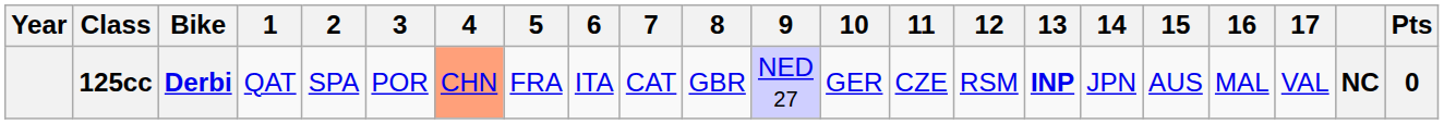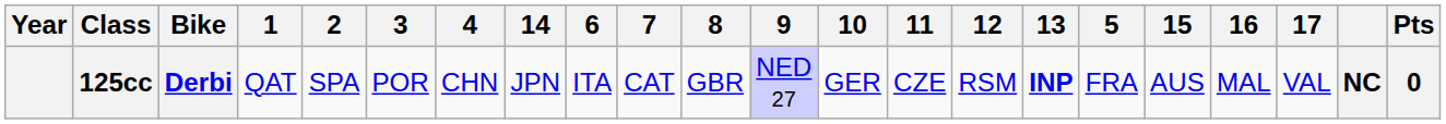 <table class="wikitable" style="text-align:center">
 <tr>
 <th>Year</th>
 <th>Class</th>
 <th>Bike</th>
 <th>1</th>
 <th>2</th>
 <th>3</th>
 <th>4</th>
-<th>5</th>
+<th>14</th>
 <th>6</th>
 <th>7</th>
 <th>8</th>
 <th>9</th>
 <th>10</th>
 <th>11</th>
 <th>12</th>
 <th>13</th>
-<th>14</th>
+<th>5</th>
 <th>15</th>
 <th>16</th>
 <th>17</th>
 <th></th>
 <th>Pts</th>
 </tr>
 <tr>
 <th align=left></th>
 <th align=left>125cc</th>
 <th align=left><a href='#'>Derbi</a></th>
 <td><a href='#'>QAT</a></td>
 <td><a href='#'>SPA</a></td>
 <td><a href='#'>POR</a></td>
-<td style="background: lightsalmon;"><a href='#'>CHN</a></td>
-<td><a href='#'>FRA</a></td>
+<td><a href='#'>CHN</a></td>
+<td><a href='#'>JPN</a></td>
 <td><a href='#'>ITA</a></td>
 <td><a href='#'>CAT</a></td>
 <td><a href='#'>GBR</a></td>
 <td style="background:#CFCFFF;"><a href='#'>NED</a><br><small>27</small></td>
 <td><a href='#'>GER</a></td>
 <td><a href='#'>CZE</a></td>
 <td><a href='#'>RSM</a></td>
 <td><strong><a href='#'>INP</a></strong></td>
-<td><a href='#'>JPN</a></td>
+<td><a href='#'>FRA</a></td>
 <td><a href='#'>AUS</a></td>
 <td><a href='#'>MAL</a></td>
 <td><a href='#'>VAL</a></td>
 <th>NC</th>
 <th>0</th>
 </tr>
 </table>
